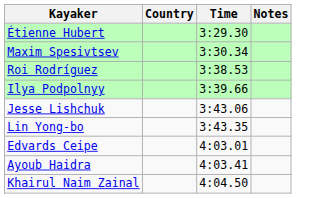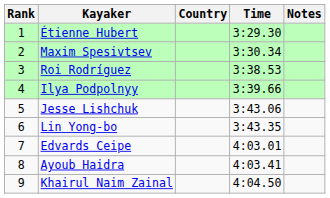 <table class="wikitable" style="text-align:center">
 <tr>
+<th>Rank</th>
 <th>Kayaker</th>
 <th>Country</th>
 <th>Time</th>
 <th>Notes</th>
 </tr>
 <tr bgcolor=bbffbb>
+<td>1</td>
 <td align="left"><a href='#'>Étienne Hubert</a></td>
 <td align="left"></td>
 <td>3:29.30</td>
 <td></td>
 </tr>
 <tr bgcolor=bbffbb>
+<td>2</td>
 <td align="left"><a href='#'>Maxim Spesivtsev</a></td>
 <td align="left"></td>
 <td>3:30.34</td>
 <td></td>
 </tr>
 <tr bgcolor=bbffbb>
+<td>3</td>
 <td align="left"><a href='#'>Roi Rodríguez</a></td>
 <td align="left"></td>
 <td>3:38.53</td>
 <td></td>
 </tr>
 <tr bgcolor=bbffbb>
+<td>4</td>
 <td align="left"><a href='#'>Ilya Podpolnyy</a></td>
 <td align="left"></td>
 <td>3:39.66</td>
 <td></td>
 </tr>
 <tr>
+<td>5</td>
 <td align="left"><a href='#'>Jesse Lishchuk</a></td>
 <td align="left"></td>
 <td>3:43.06</td>
 <td></td>
 </tr>
 <tr>
+<td>6</td>
 <td align="left"><a href='#'>Lin Yong-bo</a></td>
 <td align="left"></td>
 <td>3:43.35</td>
 <td></td>
 </tr>
 <tr>
+<td>7</td>
 <td align="left"><a href='#'>Edvards Ceipe</a></td>
 <td align="left"></td>
 <td>4:03.01</td>
 <td></td>
 </tr>
 <tr>
+<td>8</td>
 <td align="left"><a href='#'>Ayoub Haidra</a></td>
 <td align="left"></td>
 <td>4:03.41</td>
 <td></td>
 </tr>
 <tr>
+<td>9</td>
 <td align="left"><a href='#'>Khairul Naim Zainal</a></td>
 <td align="left"></td>
 <td>4:04.50</td>
 <td></td>
 </tr>
 </table>
